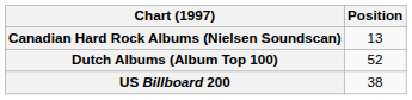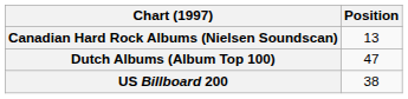 <table class="wikitable sortable plainrowheaders" style="text-align:center">
 <tr>
 <th scope="col">Chart (1997)</th>
 <th scope="col">Position</th>
 </tr>
 <tr>
 <th scope="row">Canadian Hard Rock Albums (Nielsen Soundscan)</th>
 <td>13</td>
 </tr>
 <tr>
 <th scope="row">Dutch Albums (Album Top 100)</th>
-<td>52</td>
+<td>47</td>
 </tr>
 <tr>
 <th scope="row">US <em>Billboard</em> 200</th>
 <td>38</td>
 </tr>
 </table>
